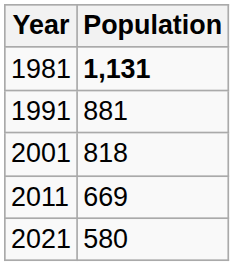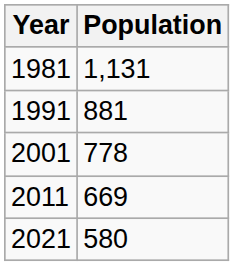 <table class="wikitable">
 <tr>
 <th>Year</th>
 <th>Population</th>
 </tr>
 <tr>
 <td>1981</td>
-<td><strong>1,131</strong></td>
+<td>1,131</td>
 </tr>
 <tr>
 <td>1991</td>
 <td>881</td>
 </tr>
 <tr>
 <td>2001</td>
-<td>818</td>
+<td>778</td>
 </tr>
 <tr>
 <td>2011</td>
 <td>669</td>
 </tr>
 <tr>
 <td>2021</td>
 <td>580</td>
 </tr>
 </table>
